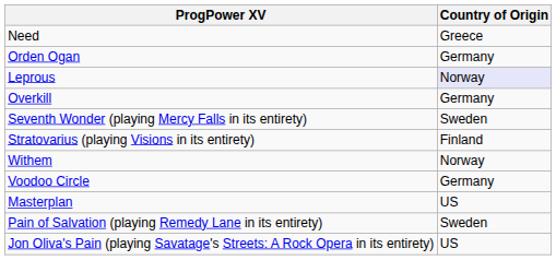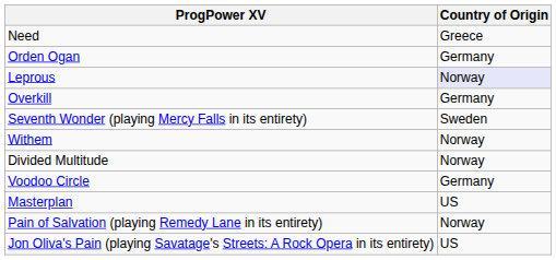 <table class="wikitable">
 <tr>
 <th>ProgPower XV</th>
 <th>Country of Origin</th>
 </tr>
 <tr>
 <td>Need</td>
 <td>Greece</td>
 </tr>
 <tr>
 <td><a href='#'>Orden Ogan</a></td>
 <td>Germany</td>
 </tr>
 <tr>
 <td><a href='#'>Leprous</a></td>
 <td style="background: lavender;">Norway</td>
 </tr>
 <tr>
 <td><a href='#'>Overkill</a></td>
 <td>Germany</td>
 </tr>
 <tr>
 <td><a href='#'>Seventh Wonder</a> (playing <a href='#'>Mercy Falls</a> in its entirety)</td>
 <td>Sweden</td>
 </tr>
 <tr>
-<td><a href='#'>Stratovarius</a> (playing <a href='#'>Visions</a> in its entirety)</td>
-<td>Finland</td>
+<td><a href='#'>Withem</a></td>
+<td>Norway</td>
 </tr>
 <tr>
-<td><a href='#'>Withem</a></td>
+<td>Divided Multitude</td>
 <td>Norway</td>
 </tr>
 <tr>
 <td><a href='#'>Voodoo Circle</a></td>
 <td>Germany</td>
 </tr>
 <tr>
 <td><a href='#'>Masterplan</a></td>
 <td>US</td>
 </tr>
 <tr>
 <td><a href='#'>Pain of Salvation</a> (playing <a href='#'>Remedy Lane</a> in its entirety)</td>
-<td>Sweden</td>
+<td>Norway</td>
 </tr>
 <tr>
 <td><a href='#'>Jon Oliva's Pain</a> (playing <a href='#'>Savatage</a>'s <a href='#'>Streets: A Rock Opera</a> in its entirety)</td>
 <td>US</td>
 </tr>
 </table>
